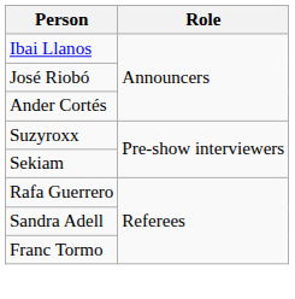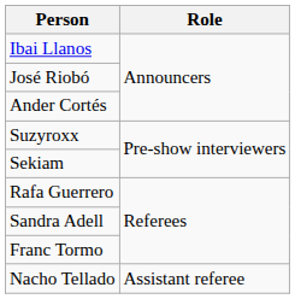 <table class=wikitable>
 <tr>
 <th>Person</th>
 <th>Role</th>
 </tr>
 <tr>
 <td><a href='#'>Ibai Llanos</a></td>
 <td rowspan=3>Announcers</td>
 </tr>
 <tr>
 <td>José Riobó</td>
 </tr>
 <tr>
 <td>Ander Cortés</td>
 </tr>
 <tr>
 <td>Suzyroxx</td>
 <td rowspan=2>Pre-show interviewers</td>
 </tr>
 <tr>
 <td>Sekiam</td>
 </tr>
 <tr>
 <td>Rafa Guerrero</td>
 <td rowspan=3>Referees</td>
 </tr>
 <tr>
 <td>Sandra Adell</td>
 </tr>
 <tr>
 <td>Franc Tormo</td>
 </tr>
+<tr>
+<td>Nacho Tellado</td>
+<td>Assistant referee</td>
+</tr>
 </table>
